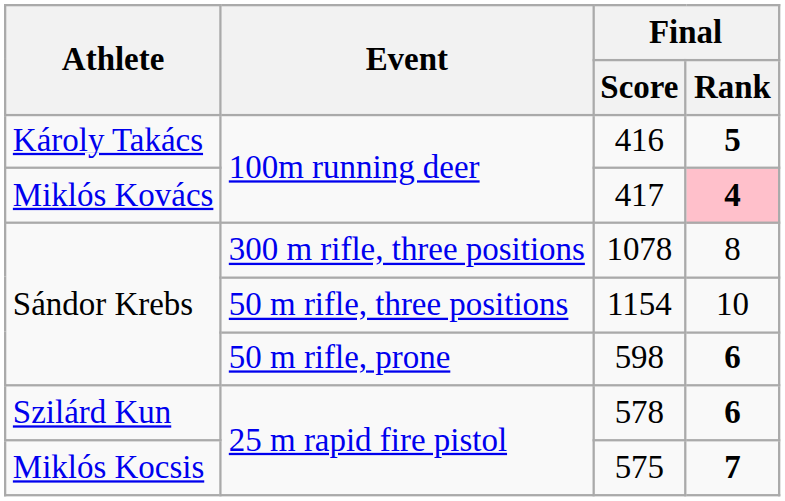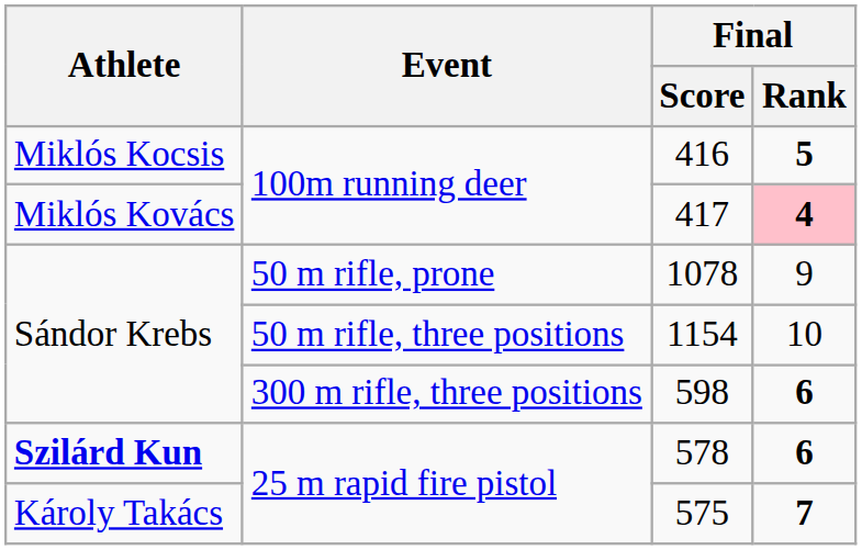 <table class="wikitable" style="font-size:90%">
 <tr>
 <th rowspan="2">Athlete</th>
 <th rowspan="2">Event</th>
 <th colspan="2">Final</th>
 </tr>
 <tr>
 <th>Score</th>
 <th>Rank</th>
 </tr>
 <tr>
-<td><a href='#'>Károly Takács</a></td>
+<td><a href='#'>Miklós Kocsis</a></td>
 <td rowspan=2><a href='#'>100m running deer</a></td>
 <td align="center">416</td>
 <td align="center"><strong>5</strong></td>
 </tr>
 <tr>
 <td><a href='#'>Miklós Kovács</a></td>
 <td align="center">417</td>
 <td align="center" style="background: pink;"><strong>4</strong></td>
 </tr>
 <tr>
 <td rowspan=3>Sándor Krebs</td>
-<td><a href='#'>300 m rifle, three positions</a></td>
+<td><a href='#'>50 m rifle, prone</a></td>
 <td align="center">1078</td>
-<td align="center">8</td>
+<td align="center">9</td>
 </tr>
 <tr>
 <td><a href='#'>50 m rifle, three positions</a></td>
 <td align="center">1154</td>
 <td align="center">10</td>
 </tr>
 <tr>
-<td><a href='#'>50 m rifle, prone</a></td>
+<td><a href='#'>300 m rifle, three positions</a></td>
 <td align="center">598</td>
 <td align="center"><strong>6</strong></td>
 </tr>
 <tr>
-<td><a href='#'>Szilárd Kun</a></td>
+<td><strong><a href='#'>Szilárd Kun</a></strong></td>
 <td rowspan=2><a href='#'>25 m rapid fire pistol</a></td>
 <td align="center">578</td>
 <td align="center"><strong>6</strong></td>
 </tr>
 <tr>
-<td><a href='#'>Miklós Kocsis</a></td>
+<td><a href='#'>Károly Takács</a></td>
 <td align="center">575</td>
 <td align="center"><strong>7</strong></td>
 </tr>
 </table>
